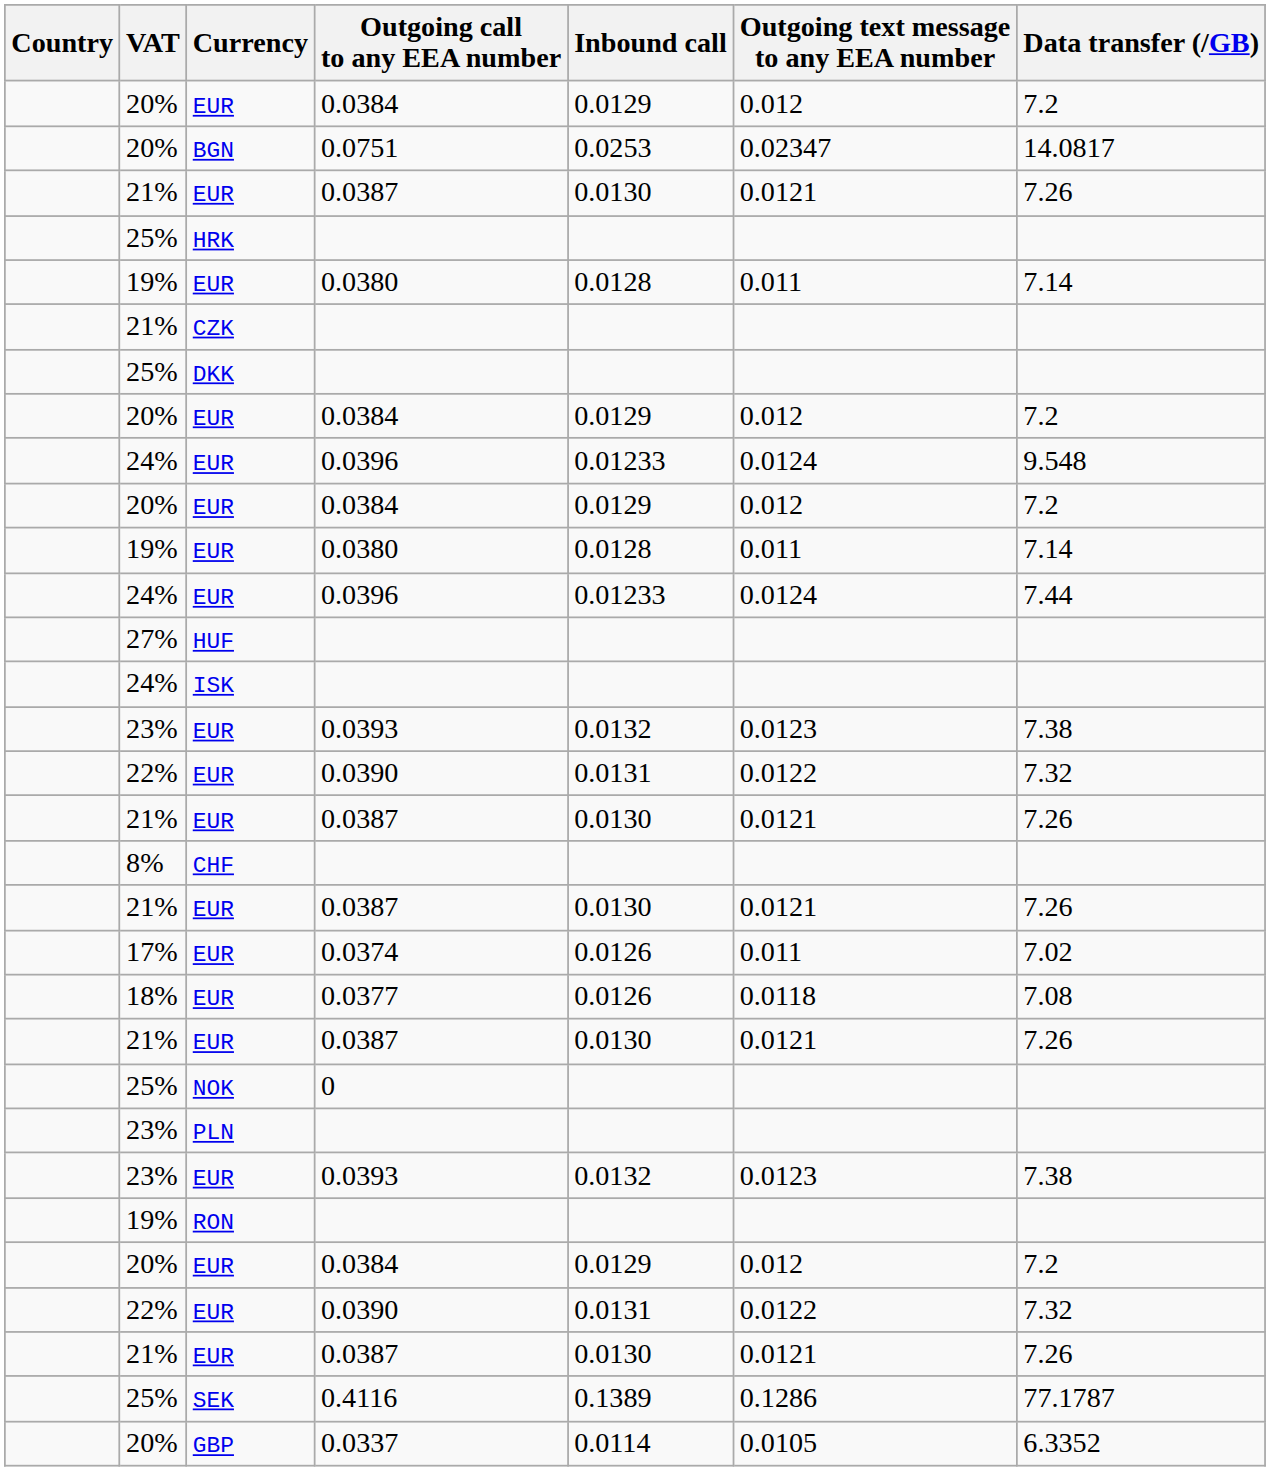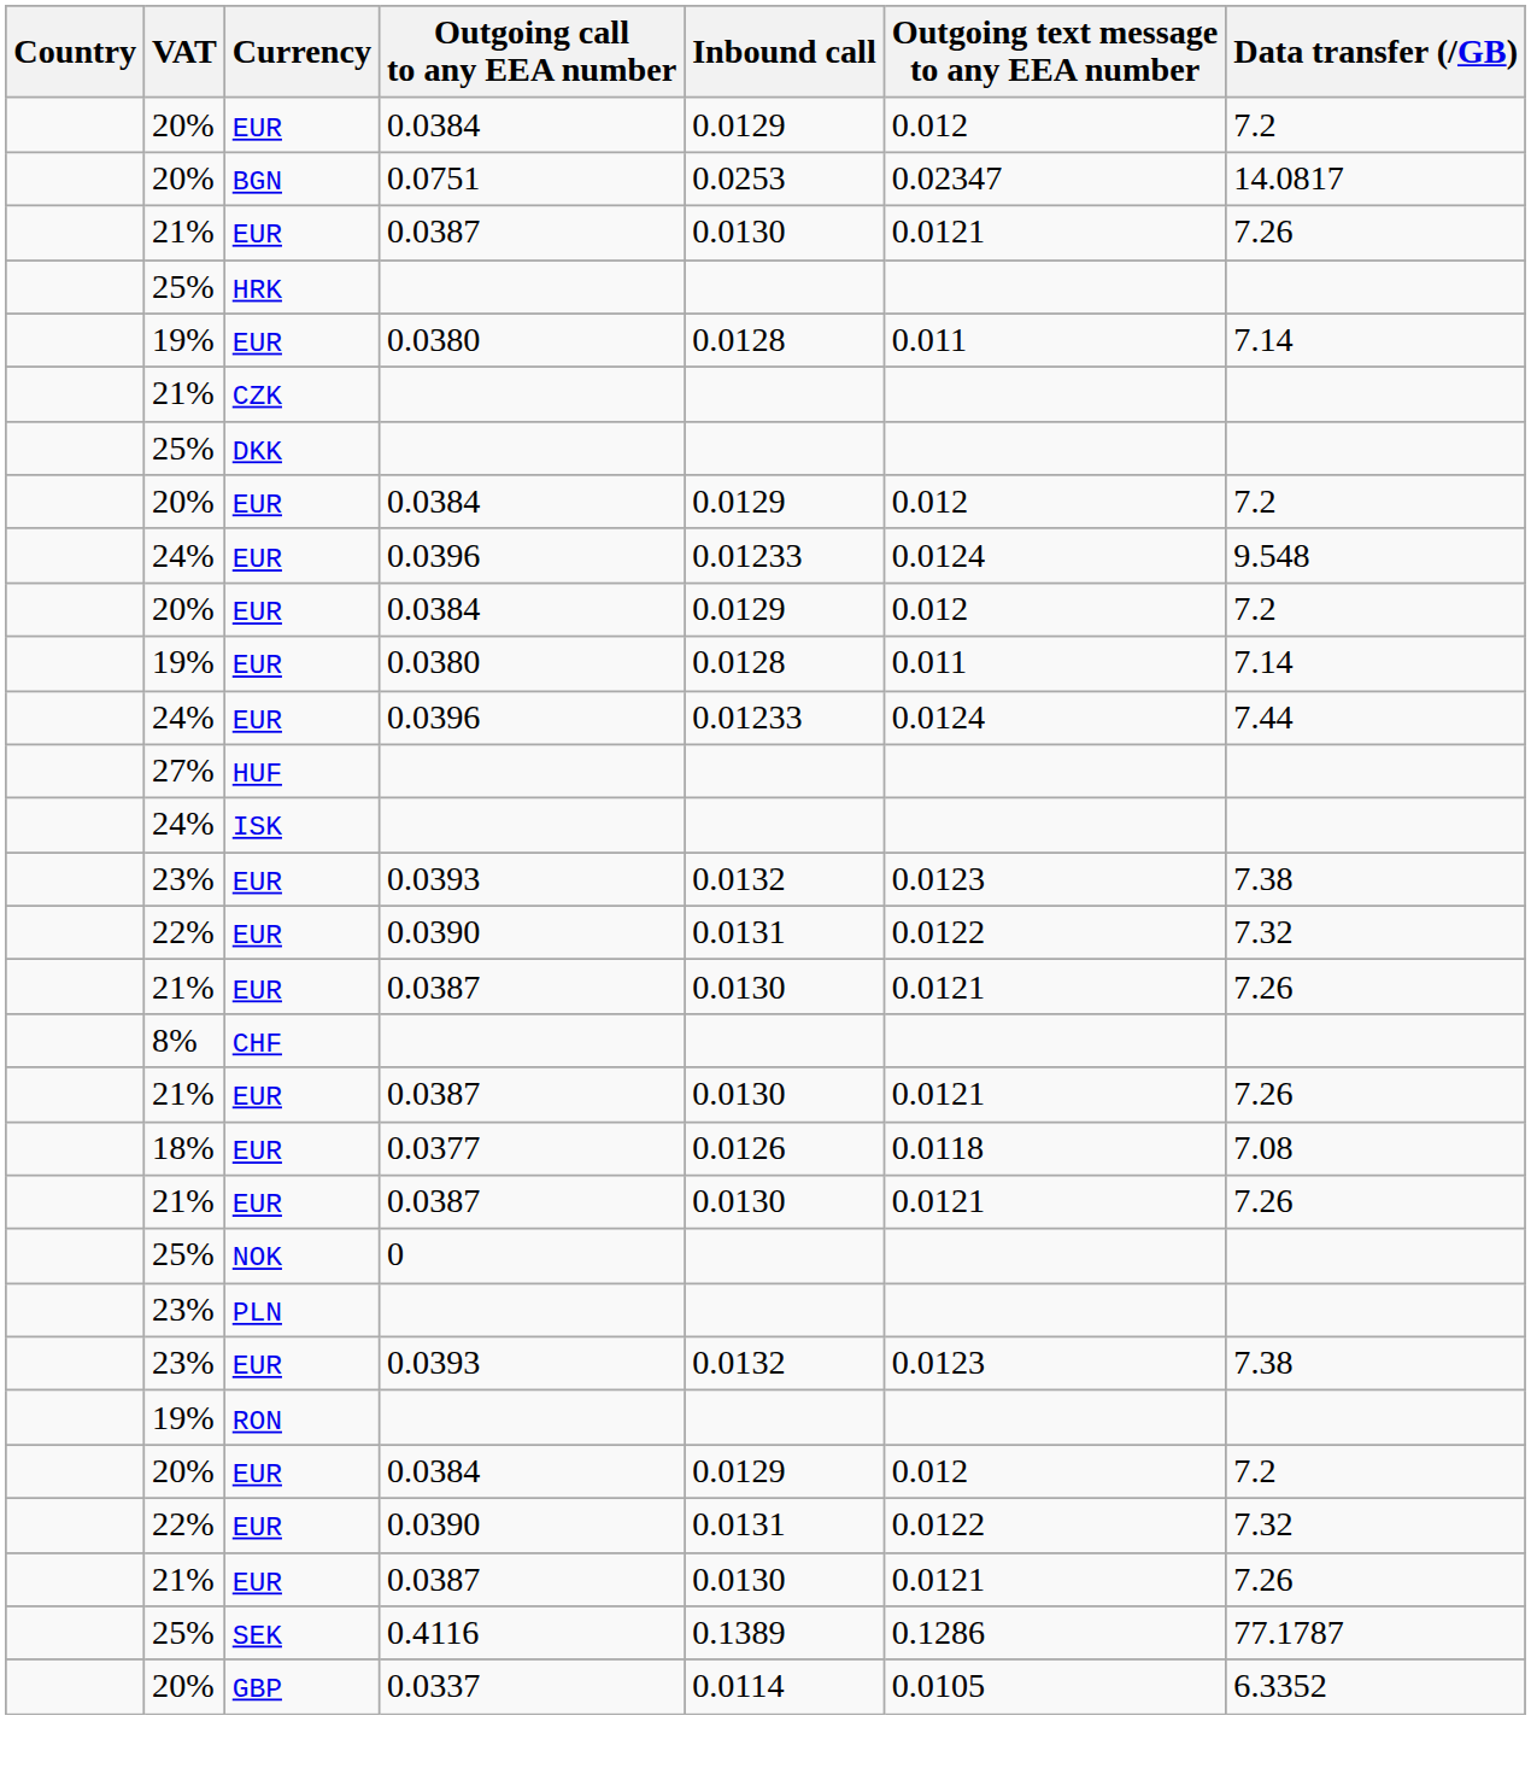 <table class="wikitable mw-collapsible mw-collapsed">
 <tr>
 <th>Country</th>
 <th>VAT</th>
 <th>Currency</th>
 <th>Outgoing call<br>to any EEA number</th>
 <th>Inbound call</th>
 <th>Outgoing text message<br>to any EEA number</th>
 <th>Data transfer (/<a href='#'>GB</a>)</th>
 </tr>
 <tr>
 <td></td>
 <td>20%</td>
 <td><code><a href='#'>EUR</a></code></td>
 <td>0.0384</td>
 <td>0.0129</td>
 <td>0.012</td>
 <td>7.2</td>
 </tr>
 <tr>
 <td></td>
 <td>20%</td>
 <td><code><a href='#'>BGN</a></code></td>
 <td>0.0751</td>
 <td>0.0253</td>
 <td>0.02347</td>
 <td>14.0817</td>
 </tr>
 <tr>
 <td></td>
 <td>21%</td>
 <td><code><a href='#'>EUR</a></code></td>
 <td>0.0387</td>
 <td>0.0130</td>
 <td>0.0121</td>
 <td>7.26</td>
 </tr>
 <tr>
 <td></td>
 <td>25%</td>
 <td><code><a href='#'>HRK</a></code></td>
 <td></td>
 <td></td>
 <td></td>
 <td></td>
 </tr>
 <tr>
 <td></td>
 <td>19%</td>
 <td><code><a href='#'>EUR</a></code></td>
 <td>0.0380</td>
 <td>0.0128</td>
 <td>0.011</td>
 <td>7.14</td>
 </tr>
 <tr>
 <td></td>
 <td>21%</td>
 <td><code><a href='#'>CZK</a></code></td>
 <td></td>
 <td></td>
 <td></td>
 <td></td>
 </tr>
 <tr>
 <td></td>
 <td>25%</td>
 <td><code><a href='#'>DKK</a></code></td>
 <td></td>
 <td></td>
 <td></td>
 <td></td>
 </tr>
 <tr>
 <td></td>
 <td>20%</td>
 <td><code><a href='#'>EUR</a></code></td>
 <td>0.0384</td>
 <td>0.0129</td>
 <td>0.012</td>
 <td>7.2</td>
 </tr>
 <tr>
 <td></td>
 <td>24%</td>
 <td><code><a href='#'>EUR</a></code></td>
 <td>0.0396</td>
 <td>0.01233</td>
 <td>0.0124</td>
 <td>9.548</td>
 </tr>
 <tr>
 <td></td>
 <td>20%</td>
 <td><code><a href='#'>EUR</a></code></td>
 <td>0.0384</td>
 <td>0.0129</td>
 <td>0.012</td>
 <td>7.2</td>
 </tr>
 <tr>
 <td></td>
 <td>19%</td>
 <td><code><a href='#'>EUR</a></code></td>
 <td>0.0380</td>
 <td>0.0128</td>
 <td>0.011</td>
 <td>7.14</td>
 </tr>
 <tr>
 <td></td>
 <td>24%</td>
 <td><code><a href='#'>EUR</a></code></td>
 <td>0.0396</td>
 <td>0.01233</td>
 <td>0.0124</td>
 <td>7.44</td>
 </tr>
 <tr>
 <td></td>
 <td>27%</td>
 <td><code><a href='#'>HUF</a></code></td>
 <td></td>
 <td></td>
 <td></td>
 <td></td>
 </tr>
 <tr>
 <td></td>
 <td>24%</td>
 <td><code><a href='#'>ISK</a></code></td>
 <td></td>
 <td></td>
 <td></td>
 <td></td>
 </tr>
 <tr>
 <td></td>
 <td>23%</td>
 <td><code><a href='#'>EUR</a></code></td>
 <td>0.0393</td>
 <td>0.0132</td>
 <td>0.0123</td>
 <td>7.38</td>
 </tr>
 <tr>
 <td></td>
 <td>22%</td>
 <td><code><a href='#'>EUR</a></code></td>
 <td>0.0390</td>
 <td>0.0131</td>
 <td>0.0122</td>
 <td>7.32</td>
 </tr>
 <tr>
 <td></td>
 <td>21%</td>
 <td><code><a href='#'>EUR</a></code></td>
 <td>0.0387</td>
 <td>0.0130</td>
 <td>0.0121</td>
 <td>7.26</td>
 </tr>
 <tr>
 <td></td>
 <td>8%</td>
 <td><code><a href='#'>CHF</a></code></td>
 <td></td>
 <td></td>
 <td></td>
 <td></td>
 </tr>
 <tr>
 <td></td>
 <td>21%</td>
 <td><code><a href='#'>EUR</a></code></td>
 <td>0.0387</td>
 <td>0.0130</td>
 <td>0.0121</td>
 <td>7.26</td>
 </tr>
 <tr>
 <td></td>
-<td>17%</td>
-<td><code><a href='#'>EUR</a></code></td>
-<td>0.0374</td>
-<td>0.0126</td>
-<td>0.011</td>
-<td>7.02</td>
-</tr>
-<tr>
-<td></td>
 <td>18%</td>
 <td><code><a href='#'>EUR</a></code></td>
 <td>0.0377</td>
 <td>0.0126</td>
 <td>0.0118</td>
 <td>7.08</td>
 </tr>
 <tr>
 <td></td>
 <td>21%</td>
 <td><code><a href='#'>EUR</a></code></td>
 <td>0.0387</td>
 <td>0.0130</td>
 <td>0.0121</td>
 <td>7.26</td>
 </tr>
 <tr>
 <td></td>
 <td>25%</td>
 <td><code><a href='#'>NOK</a></code></td>
 <td>0</td>
 <td></td>
 <td></td>
 <td></td>
 </tr>
 <tr>
 <td></td>
 <td>23%</td>
 <td><code><a href='#'>PLN</a></code></td>
 <td></td>
 <td></td>
 <td></td>
 <td></td>
 </tr>
 <tr>
 <td></td>
 <td>23%</td>
 <td><code><a href='#'>EUR</a></code></td>
 <td>0.0393</td>
 <td>0.0132</td>
 <td>0.0123</td>
 <td>7.38</td>
 </tr>
 <tr>
 <td></td>
 <td>19%</td>
 <td><code><a href='#'>RON</a></code></td>
 <td></td>
 <td></td>
 <td></td>
 <td></td>
 </tr>
 <tr>
 <td></td>
 <td>20%</td>
 <td><code><a href='#'>EUR</a></code></td>
 <td>0.0384</td>
 <td>0.0129</td>
 <td>0.012</td>
 <td>7.2</td>
 </tr>
 <tr>
 <td></td>
 <td>22%</td>
 <td><code><a href='#'>EUR</a></code></td>
 <td>0.0390</td>
 <td>0.0131</td>
 <td>0.0122</td>
 <td>7.32</td>
 </tr>
 <tr>
 <td></td>
 <td>21%</td>
 <td><code><a href='#'>EUR</a></code></td>
 <td>0.0387</td>
 <td>0.0130</td>
 <td>0.0121</td>
 <td>7.26</td>
 </tr>
 <tr>
 <td></td>
 <td>25%</td>
 <td><code><a href='#'>SEK</a></code></td>
 <td>0.4116</td>
 <td>0.1389</td>
 <td>0.1286</td>
 <td>77.1787</td>
 </tr>
 <tr>
 <td></td>
 <td>20%</td>
 <td><code><a href='#'>GBP</a></code></td>
 <td>0.0337</td>
 <td>0.0114</td>
 <td>0.0105</td>
 <td>6.3352</td>
 </tr>
 </table>
